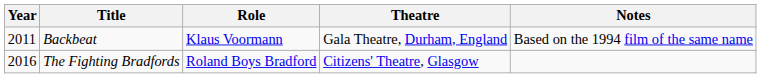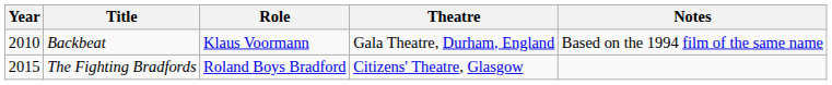 <table class="wikitable">
 <tr>
 <th>Year</th>
 <th>Title</th>
 <th>Role</th>
 <th>Theatre</th>
 <th>Notes</th>
 </tr>
 <tr>
-<td>2011</td>
+<td>2010</td>
 <td><em>Backbeat</em></td>
 <td><a href='#'>Klaus Voormann</a></td>
 <td>Gala Theatre, <a href='#'>Durham, England</a></td>
 <td>Based on the 1994 <a href='#'>film of the same name</a></td>
 </tr>
 <tr>
-<td>2016</td>
+<td>2015</td>
 <td><em>The Fighting Bradfords</em></td>
 <td><a href='#'>Roland Boys Bradford</a></td>
 <td><a href='#'>Citizens' Theatre</a>, <a href='#'>Glasgow</a></td>
 </tr>
 </table>
